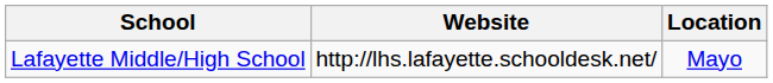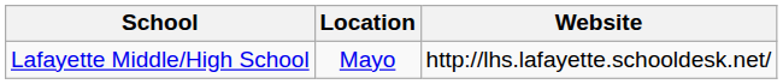 <table class="wikitable" style="text-align:center">
 <tr>
 <th>School</th>
+<th>Location</th>
 <th>Website</th>
-<th>Location</th>
 </tr>
 <tr>
 <td><a href='#'>Lafayette Middle/High School</a></td>
+<td><a href='#'>Mayo</a></td>
 <td>http://lhs.lafayette.schooldesk.net/</td>
-<td><a href='#'>Mayo</a></td>
 </tr>
 </table>
